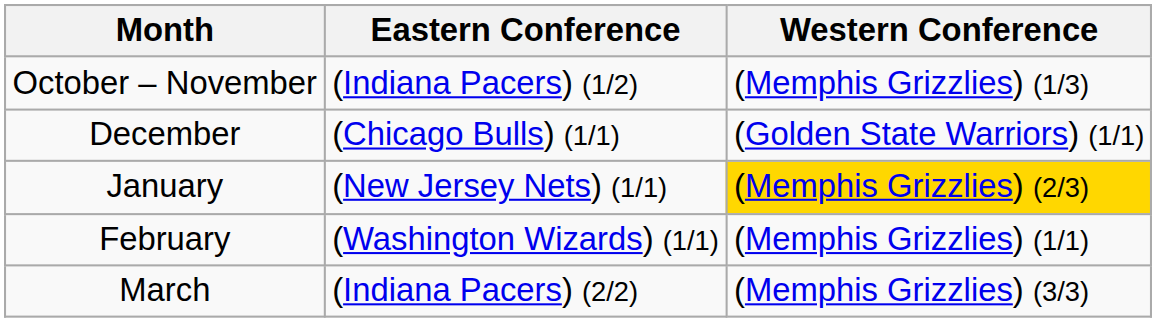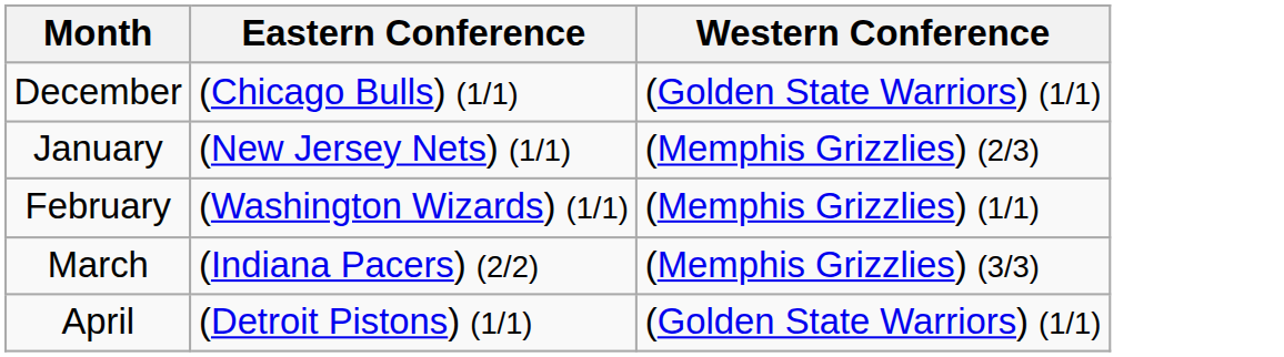 <table class="wikitable sortable">
 <tr>
 <th>Month</th>
 <th>Eastern Conference</th>
 <th>Western Conference</th>
-</tr>
-<tr>
-<td align=center>October – November</td>
-<td> (<a href='#'>Indiana Pacers</a>) <small>(1/2)</small></td>
-<td> (<a href='#'>Memphis Grizzlies</a>) <small>(1/3)</small></td>
 </tr>
 <tr>
 <td align=center>December</td>
 <td> (<a href='#'>Chicago Bulls</a>) <small>(1/1)</small></td>
 <td> (<a href='#'>Golden State Warriors</a>) <small>(1/1)</small></td>
 </tr>
 <tr>
 <td align=center>January</td>
 <td> (<a href='#'>New Jersey Nets</a>) <small>(1/1)</small></td>
-<td style="background: gold;"> (<a href='#'>Memphis Grizzlies</a>) <small>(2/3)</small></td>
+<td> (<a href='#'>Memphis Grizzlies</a>) <small>(2/3)</small></td>
 </tr>
 <tr>
 <td align=center>February</td>
 <td> (<a href='#'>Washington Wizards</a>) <small>(1/1)</small></td>
 <td> (<a href='#'>Memphis Grizzlies</a>) <small>(1/1)</small></td>
 </tr>
 <tr>
 <td align=center>March</td>
 <td> (<a href='#'>Indiana Pacers</a>) <small>(2/2)</small></td>
 <td> (<a href='#'>Memphis Grizzlies</a>) <small>(3/3)</small></td>
 </tr>
+<tr>
+<td align=center>April</td>
+<td> (<a href='#'>Detroit Pistons</a>) <small>(1/1)</small></td>
+<td> (<a href='#'>Golden State Warriors</a>) <small>(1/1)</small></td>
+</tr>
 </table>
